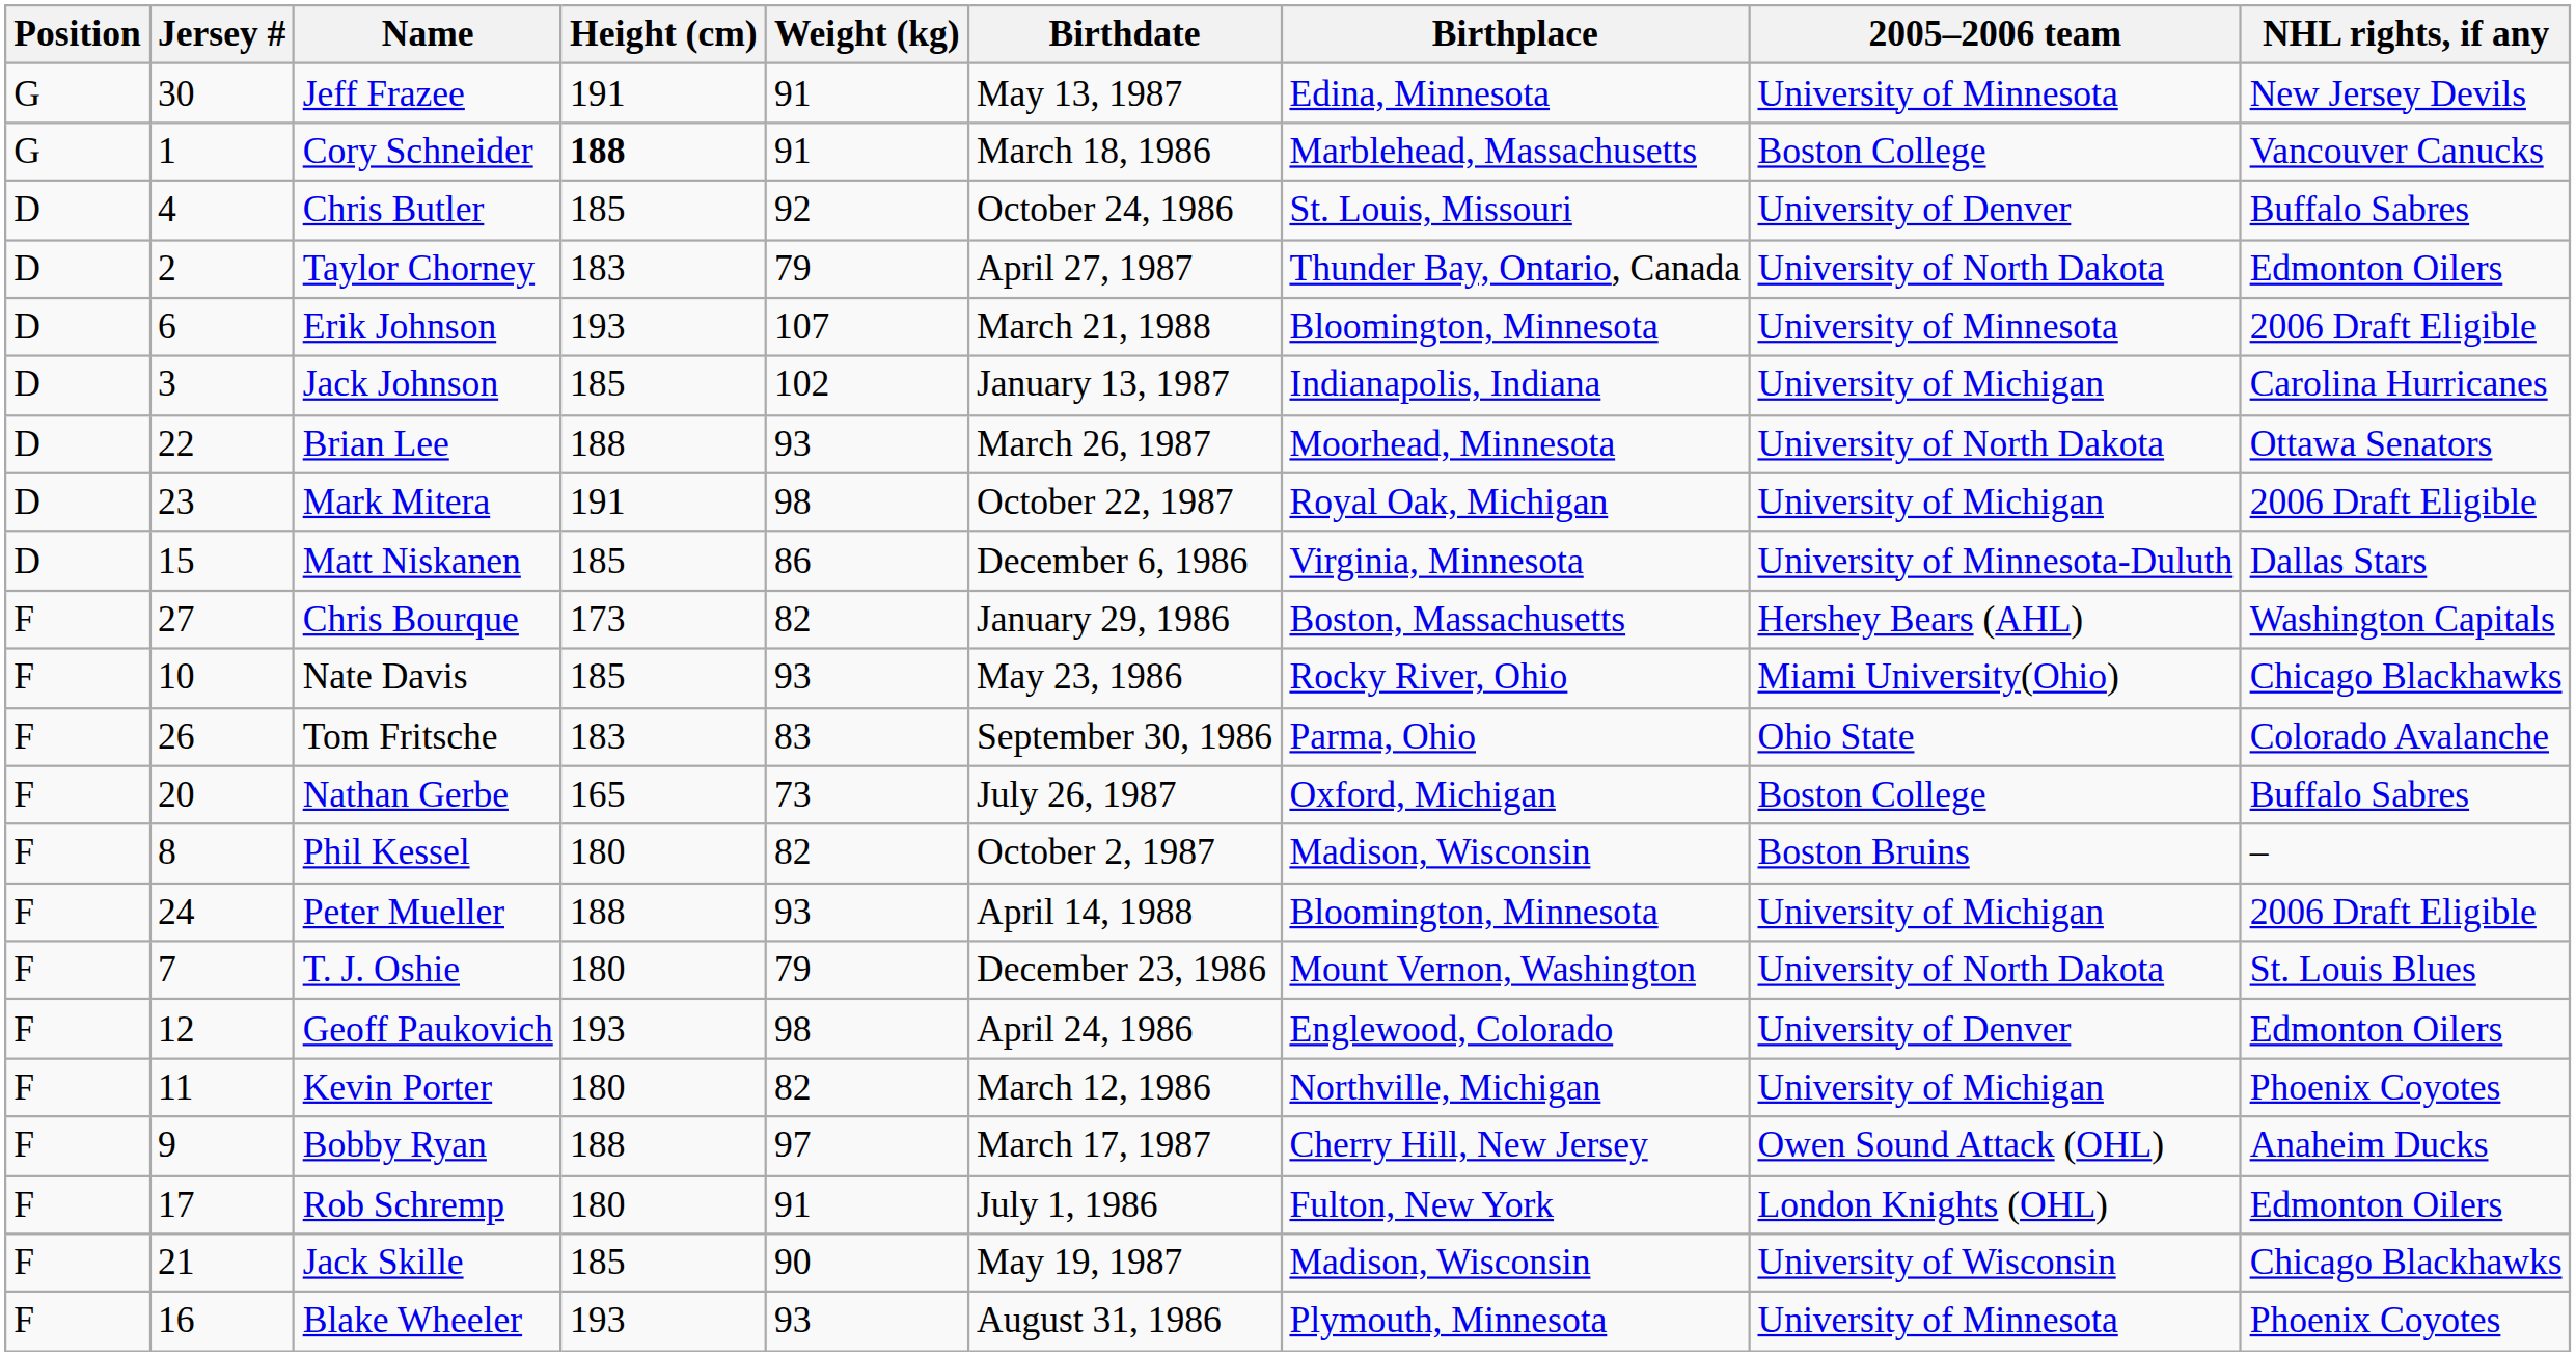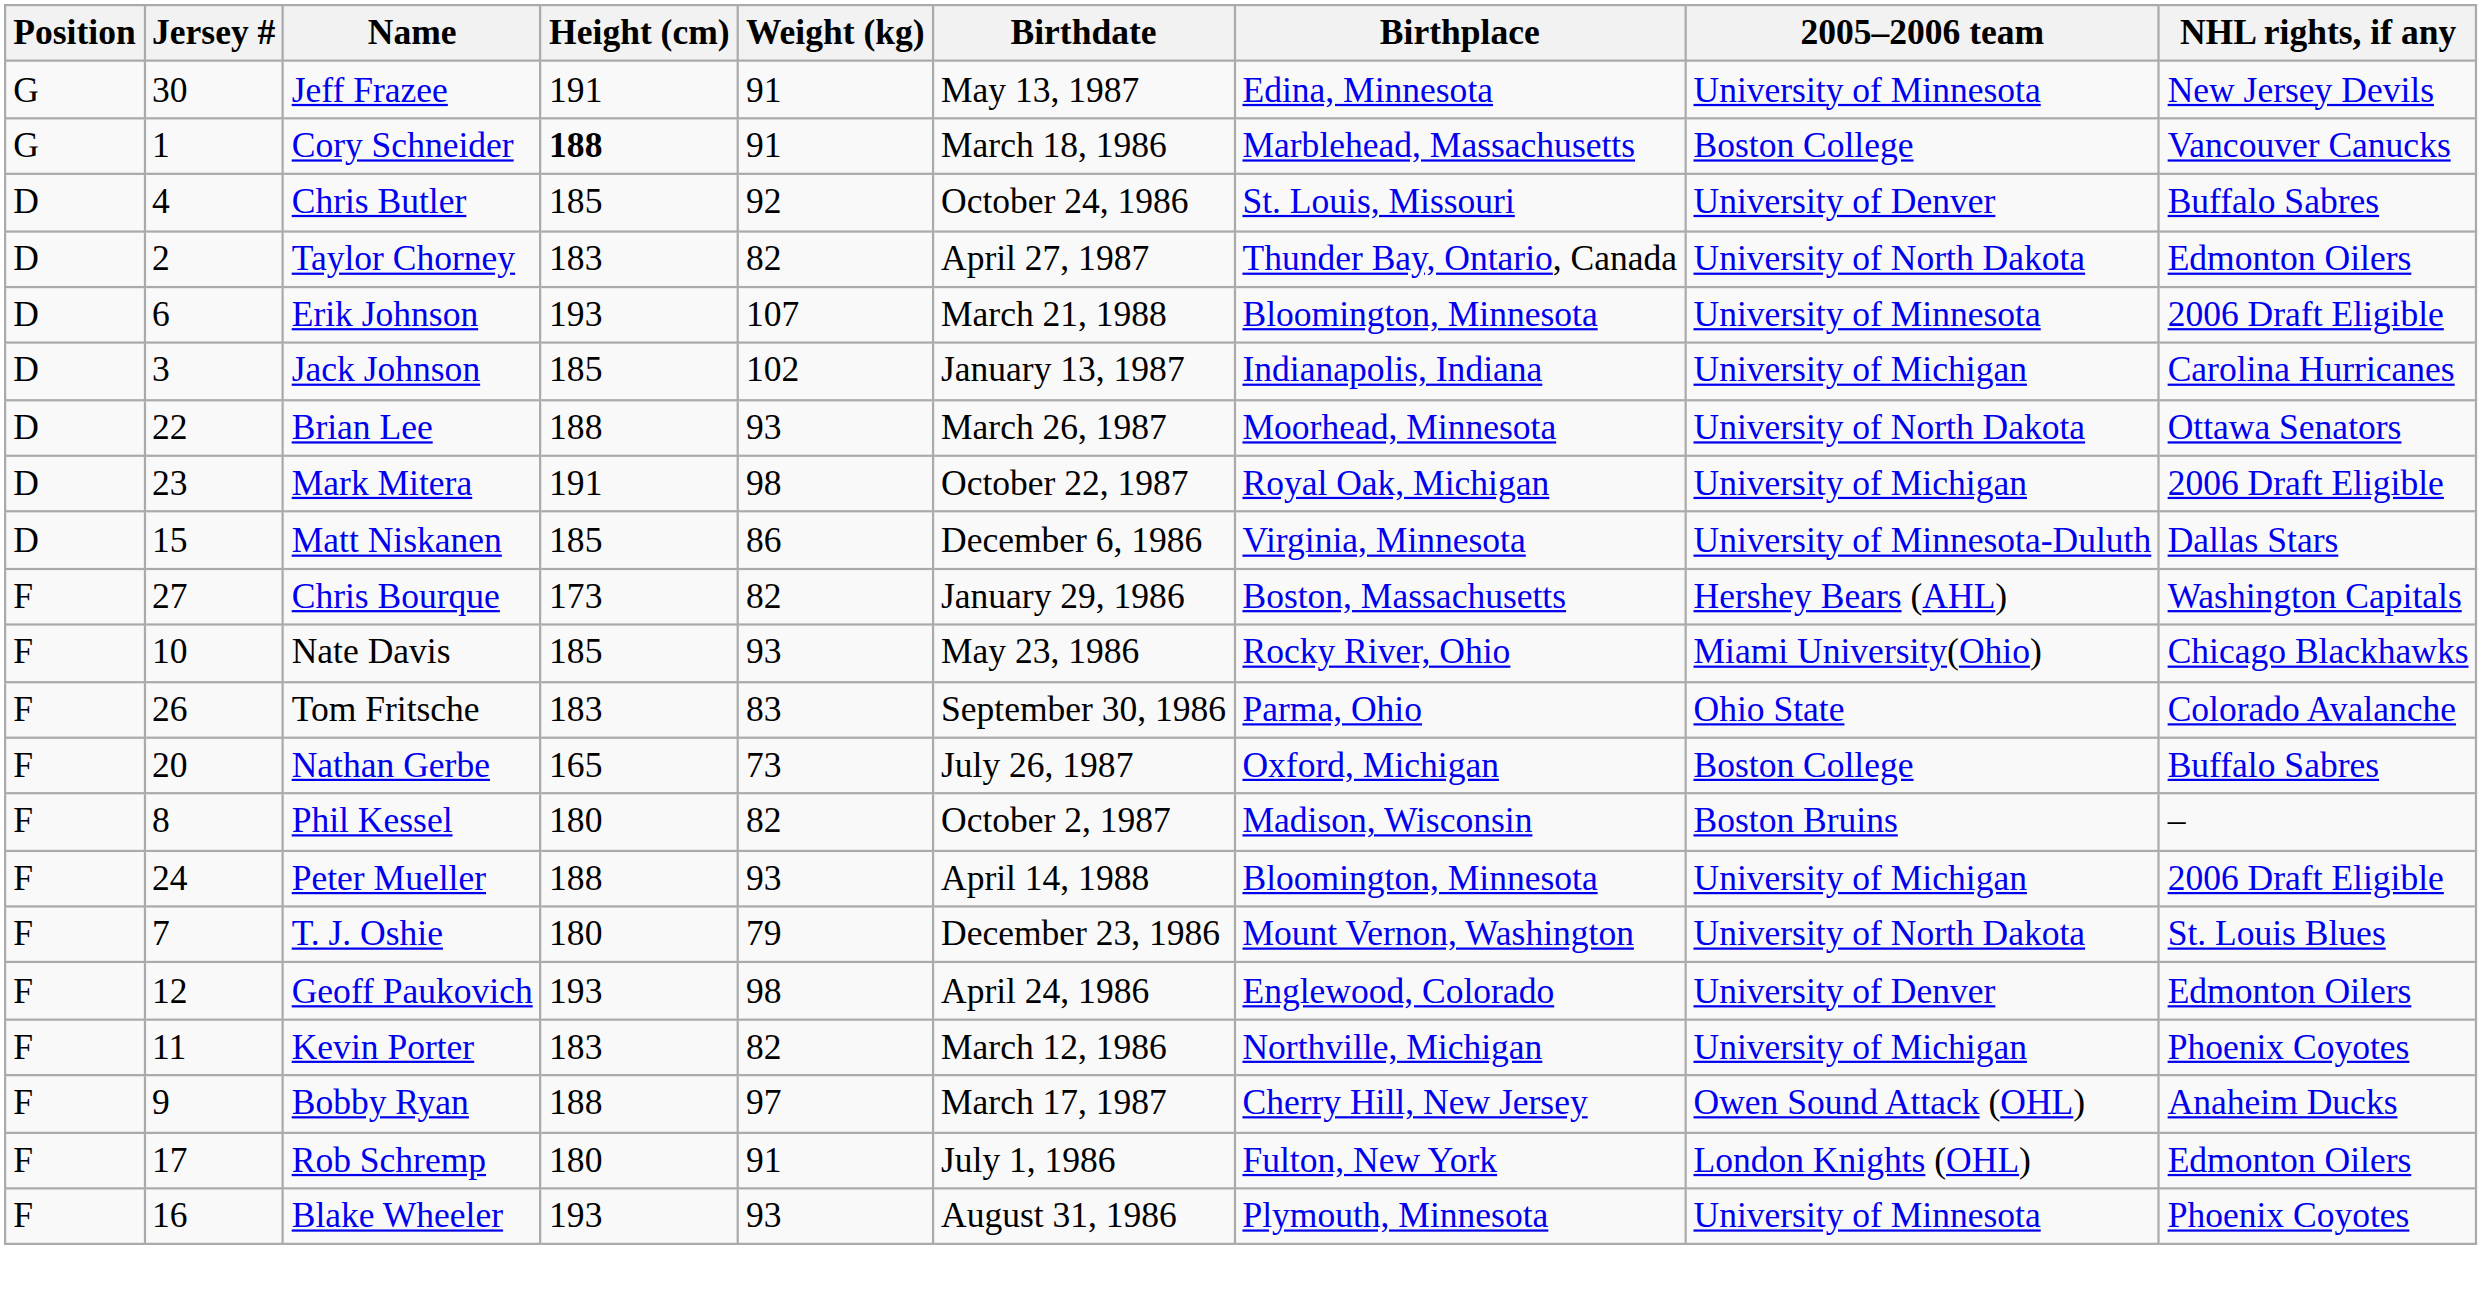 <table class="wikitable sortable">
 <tr>
 <th>Position</th>
 <th>Jersey #</th>
 <th>Name</th>
 <th>Height (cm)</th>
 <th>Weight (kg)</th>
 <th>Birthdate</th>
 <th>Birthplace</th>
 <th>2005–2006 team</th>
 <th>NHL rights, if any</th>
 </tr>
 <tr>
 <td>G</td>
 <td>30</td>
 <td><a href='#'>Jeff Frazee</a></td>
 <td>191</td>
 <td>91</td>
 <td>May 13, 1987</td>
 <td><a href='#'>Edina, Minnesota</a></td>
 <td><a href='#'>University of Minnesota</a></td>
 <td><a href='#'>New Jersey Devils</a></td>
 </tr>
 <tr>
 <td>G</td>
 <td>1</td>
 <td><a href='#'>Cory Schneider</a></td>
 <td><strong>188</strong></td>
 <td>91</td>
 <td>March 18, 1986</td>
 <td><a href='#'>Marblehead, Massachusetts</a></td>
 <td><a href='#'>Boston College</a></td>
 <td><a href='#'>Vancouver Canucks</a></td>
 </tr>
 <tr>
 <td>D</td>
 <td>4</td>
 <td><a href='#'>Chris Butler</a></td>
 <td>185</td>
 <td>92</td>
 <td>October 24, 1986</td>
 <td><a href='#'>St. Louis, Missouri</a></td>
 <td><a href='#'>University of Denver</a></td>
 <td><a href='#'>Buffalo Sabres</a></td>
 </tr>
 <tr>
 <td>D</td>
 <td>2</td>
 <td><a href='#'>Taylor Chorney</a></td>
 <td>183</td>
-<td>79</td>
+<td>82</td>
 <td>April 27, 1987</td>
 <td><a href='#'>Thunder Bay, Ontario</a>, Canada</td>
 <td><a href='#'>University of North Dakota</a></td>
 <td><a href='#'>Edmonton Oilers</a></td>
 </tr>
 <tr>
 <td>D</td>
 <td>6</td>
 <td><a href='#'>Erik Johnson</a></td>
 <td>193</td>
 <td>107</td>
 <td>March 21, 1988</td>
 <td><a href='#'>Bloomington, Minnesota</a></td>
 <td><a href='#'>University of Minnesota</a></td>
 <td><a href='#'>2006 Draft Eligible</a></td>
 </tr>
 <tr>
 <td>D</td>
 <td>3</td>
 <td><a href='#'>Jack Johnson</a></td>
 <td>185</td>
 <td>102</td>
 <td>January 13, 1987</td>
 <td><a href='#'>Indianapolis, Indiana</a></td>
 <td><a href='#'>University of Michigan</a></td>
 <td><a href='#'>Carolina Hurricanes</a></td>
 </tr>
 <tr>
 <td>D</td>
 <td>22</td>
 <td><a href='#'>Brian Lee</a></td>
 <td>188</td>
 <td>93</td>
 <td>March 26, 1987</td>
 <td><a href='#'>Moorhead, Minnesota</a></td>
 <td><a href='#'>University of North Dakota</a></td>
 <td><a href='#'>Ottawa Senators</a></td>
 </tr>
 <tr>
 <td>D</td>
 <td>23</td>
 <td><a href='#'>Mark Mitera</a></td>
 <td>191</td>
 <td>98</td>
 <td>October 22, 1987</td>
 <td><a href='#'>Royal Oak, Michigan</a></td>
 <td><a href='#'>University of Michigan</a></td>
 <td><a href='#'>2006 Draft Eligible</a></td>
 </tr>
 <tr>
 <td>D</td>
 <td>15</td>
 <td><a href='#'>Matt Niskanen</a></td>
 <td>185</td>
 <td>86</td>
 <td>December 6, 1986</td>
 <td><a href='#'>Virginia, Minnesota</a></td>
 <td><a href='#'>University of Minnesota-Duluth</a></td>
 <td><a href='#'>Dallas Stars</a></td>
 </tr>
 <tr>
 <td>F</td>
 <td>27</td>
 <td><a href='#'>Chris Bourque</a></td>
 <td>173</td>
 <td>82</td>
 <td>January 29, 1986</td>
 <td><a href='#'>Boston, Massachusetts</a></td>
 <td><a href='#'>Hershey Bears</a> (<a href='#'>AHL</a>)</td>
 <td><a href='#'>Washington Capitals</a></td>
 </tr>
 <tr>
 <td>F</td>
 <td>10</td>
 <td>Nate Davis</td>
 <td>185</td>
 <td>93</td>
 <td>May 23, 1986</td>
 <td><a href='#'>Rocky River, Ohio</a></td>
 <td><a href='#'>Miami University</a>(<a href='#'>Ohio</a>)</td>
 <td><a href='#'>Chicago Blackhawks</a></td>
 </tr>
 <tr>
 <td>F</td>
 <td>26</td>
 <td>Tom Fritsche</td>
 <td>183</td>
 <td>83</td>
 <td>September 30, 1986</td>
 <td><a href='#'>Parma, Ohio</a></td>
 <td><a href='#'>Ohio State</a></td>
 <td><a href='#'>Colorado Avalanche</a></td>
 </tr>
 <tr>
 <td>F</td>
 <td>20</td>
 <td><a href='#'>Nathan Gerbe</a></td>
 <td>165</td>
 <td>73</td>
 <td>July 26, 1987</td>
 <td><a href='#'>Oxford, Michigan</a></td>
 <td><a href='#'>Boston College</a></td>
 <td><a href='#'>Buffalo Sabres</a></td>
 </tr>
 <tr>
 <td>F</td>
 <td>8</td>
 <td><a href='#'>Phil Kessel</a></td>
 <td>180</td>
 <td>82</td>
 <td>October 2, 1987</td>
 <td><a href='#'>Madison, Wisconsin</a></td>
 <td><a href='#'>Boston Bruins</a></td>
 <td>–</td>
 </tr>
 <tr>
 <td>F</td>
 <td>24</td>
 <td><a href='#'>Peter Mueller</a></td>
 <td>188</td>
 <td>93</td>
 <td>April 14, 1988</td>
 <td><a href='#'>Bloomington, Minnesota</a></td>
 <td><a href='#'>University of Michigan</a></td>
 <td><a href='#'>2006 Draft Eligible</a></td>
 </tr>
 <tr>
 <td>F</td>
 <td>7</td>
 <td><a href='#'>T. J. Oshie</a></td>
 <td>180</td>
 <td>79</td>
 <td>December 23, 1986</td>
 <td><a href='#'>Mount Vernon, Washington</a></td>
 <td><a href='#'>University of North Dakota</a></td>
 <td><a href='#'>St. Louis Blues</a></td>
 </tr>
 <tr>
 <td>F</td>
 <td>12</td>
 <td><a href='#'>Geoff Paukovich</a></td>
 <td>193</td>
 <td>98</td>
 <td>April 24, 1986</td>
 <td><a href='#'>Englewood, Colorado</a></td>
 <td><a href='#'>University of Denver</a></td>
 <td><a href='#'>Edmonton Oilers</a></td>
 </tr>
 <tr>
 <td>F</td>
 <td>11</td>
 <td><a href='#'>Kevin Porter</a></td>
-<td>180</td>
+<td>183</td>
 <td>82</td>
 <td>March 12, 1986</td>
 <td><a href='#'>Northville, Michigan</a></td>
 <td><a href='#'>University of Michigan</a></td>
 <td><a href='#'>Phoenix Coyotes</a></td>
 </tr>
 <tr>
 <td>F</td>
 <td>9</td>
 <td><a href='#'>Bobby Ryan</a></td>
 <td>188</td>
 <td>97</td>
 <td>March 17, 1987</td>
 <td><a href='#'>Cherry Hill, New Jersey</a></td>
 <td><a href='#'>Owen Sound Attack</a> (<a href='#'>OHL</a>)</td>
 <td><a href='#'>Anaheim Ducks</a></td>
 </tr>
 <tr>
 <td>F</td>
 <td>17</td>
 <td><a href='#'>Rob Schremp</a></td>
 <td>180</td>
 <td>91</td>
 <td>July 1, 1986</td>
 <td><a href='#'>Fulton, New York</a></td>
 <td><a href='#'>London Knights</a> (<a href='#'>OHL</a>)</td>
 <td><a href='#'>Edmonton Oilers</a></td>
 </tr>
 <tr>
 <td>F</td>
-<td>21</td>
-<td><a href='#'>Jack Skille</a></td>
-<td>185</td>
-<td>90</td>
-<td>May 19, 1987</td>
-<td><a href='#'>Madison, Wisconsin</a></td>
-<td><a href='#'>University of Wisconsin</a></td>
-<td><a href='#'>Chicago Blackhawks</a></td>
-</tr>
-<tr>
-<td>F</td>
 <td>16</td>
 <td><a href='#'>Blake Wheeler</a></td>
 <td>193</td>
 <td>93</td>
 <td>August 31, 1986</td>
 <td><a href='#'>Plymouth, Minnesota</a></td>
 <td><a href='#'>University of Minnesota</a></td>
 <td><a href='#'>Phoenix Coyotes</a></td>
 </tr>
 </table>
